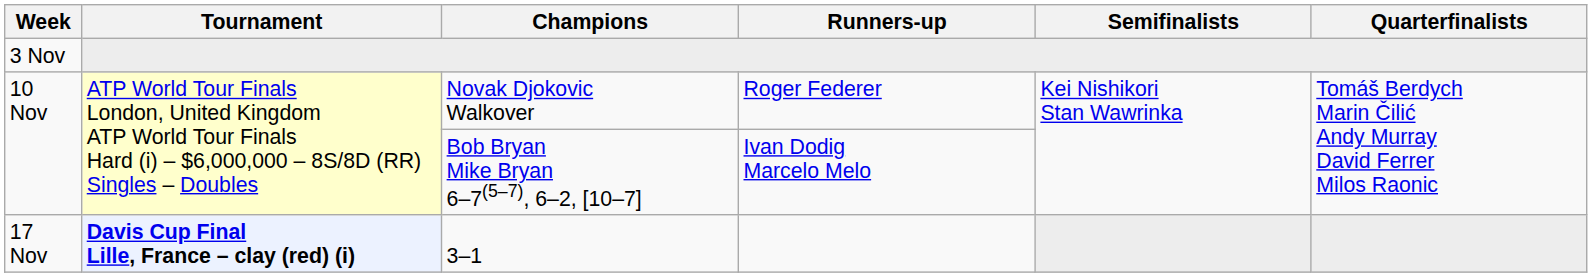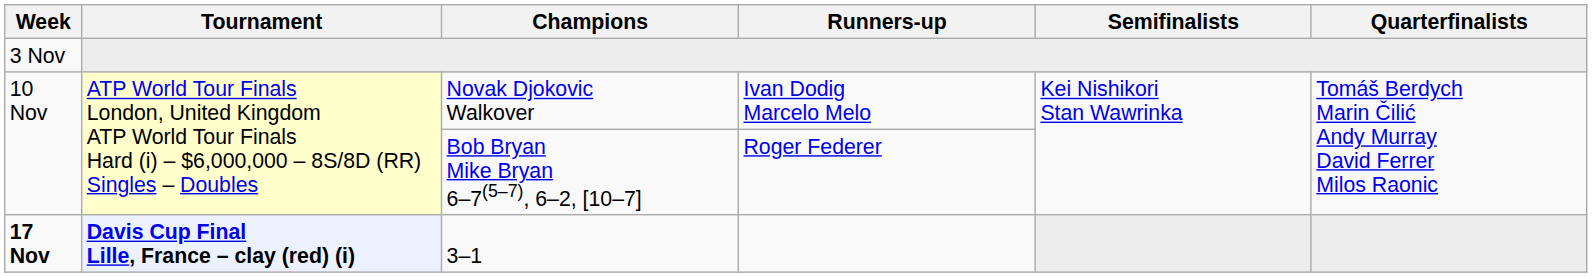 <table class=wikitable style=font-size:95%>
 <tr>
 <th style="width:48px;">Week</th>
 <th style="width:250px;">Tournament</th>
 <th style="width:205px;">Champions</th>
 <th style="width:205px;">Runners-up</th>
 <th style="width:190px;">Semifinalists</th>
 <th style="width:190px;">Quarterfinalists</th>
 </tr>
 <tr valign=top>
 <td rowspan=1>3 Nov</td>
 <td colspan=5 bgcolor="#ededed"></td>
 </tr>
 <tr valign=top>
 <td rowspan=2>10 Nov</td>
 <td bgcolor=#ffffcc rowspan=2><a href='#'>ATP World Tour Finals</a><br> London, United Kingdom<br>ATP World Tour Finals<br>Hard (i) – $6,000,000 – 8S/8D (RR)<br><a href='#'>Singles</a> – <a href='#'>Doubles</a></td>
 <td> <a href='#'>Novak Djokovic</a> <br> Walkover</td>
-<td> <a href='#'>Roger Federer</a></td>
+<td> <a href='#'>Ivan Dodig</a> <br>  <a href='#'>Marcelo Melo</a></td>
 <td rowspan=2> <a href='#'>Kei Nishikori</a><br> <a href='#'>Stan Wawrinka</a></td>
 <td rowspan=2>  <a href='#'>Tomáš Berdych</a> <br> <a href='#'>Marin Čilić</a><br> <a href='#'>Andy Murray</a><br> <a href='#'>David Ferrer</a><br> <a href='#'>Milos Raonic</a></td>
 </tr>
 <tr valign=top>
 <td> <a href='#'>Bob Bryan</a> <br>  <a href='#'>Mike Bryan</a> <br> 6–7<sup>(5–7)</sup>, 6–2, [10–7]</td>
-<td> <a href='#'>Ivan Dodig</a> <br>  <a href='#'>Marcelo Melo</a></td>
+<td> <a href='#'>Roger Federer</a></td>
 </tr>
 <tr valign=top>
-<td>17 Nov</td>
+<td><strong>17 Nov</strong></td>
 <td bgcolor=#ECF2FF><strong><a href='#'>Davis Cup Final</a> <br><a href='#'>Lille</a>, France – clay (red) (i)</strong></td>
 <td> <br> 3–1</td>
 <td></td>
 <td bgcolor="#ededed"></td>
 <td bgcolor="#ededed"></td>
 </tr>
 </table>
